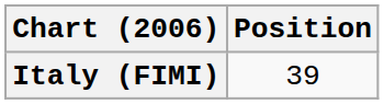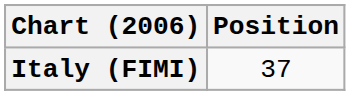 <table class="wikitable plainrowheaders" style="text-align:center">
 <tr>
 <th>Chart (2006)</th>
 <th>Position</th>
 </tr>
 <tr>
 <th scope="row">Italy (FIMI)</th>
-<td>39</td>
+<td>37</td>
 </tr>
 </table>
